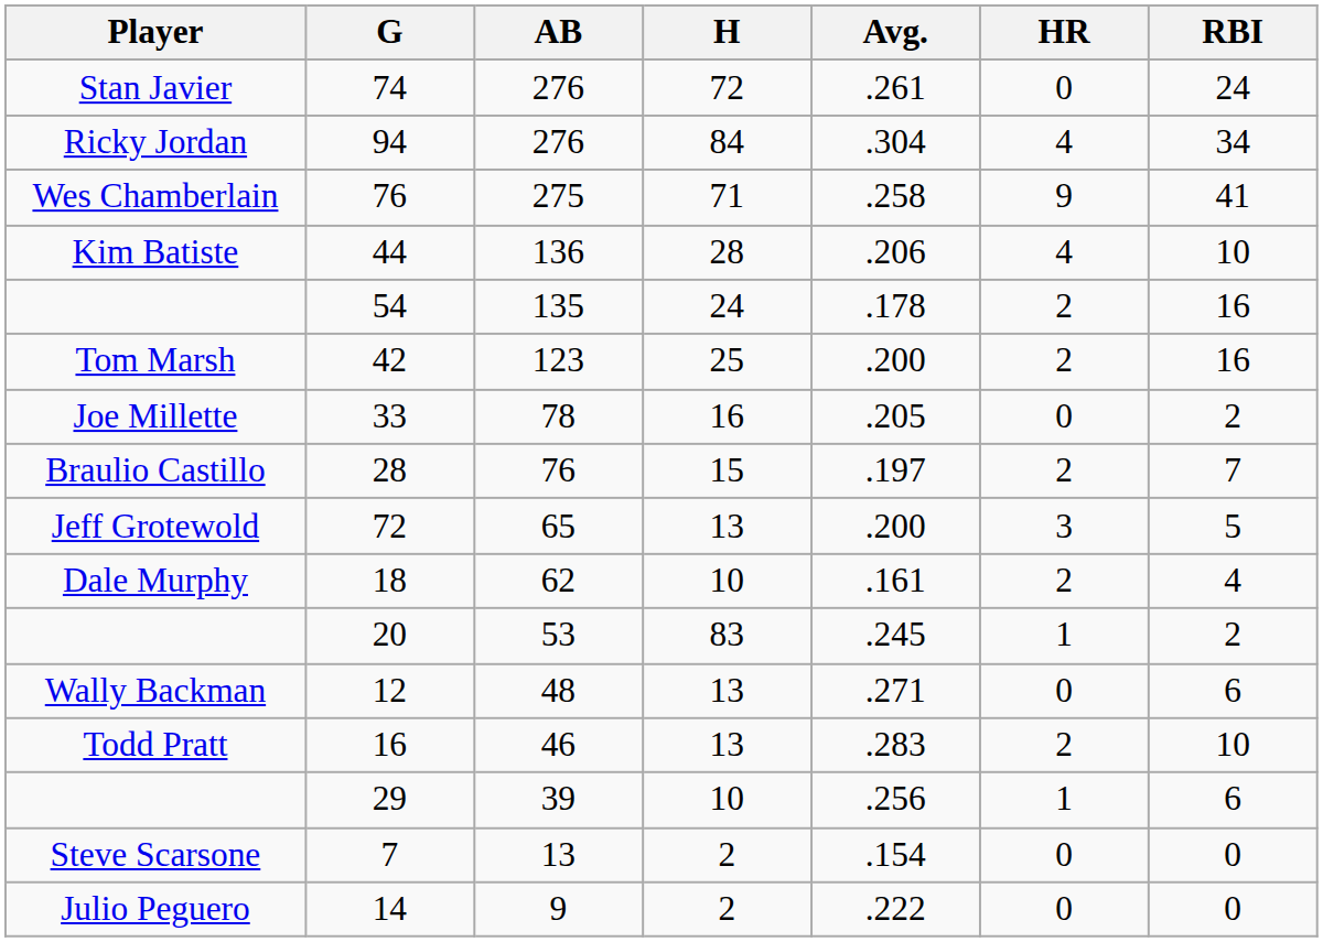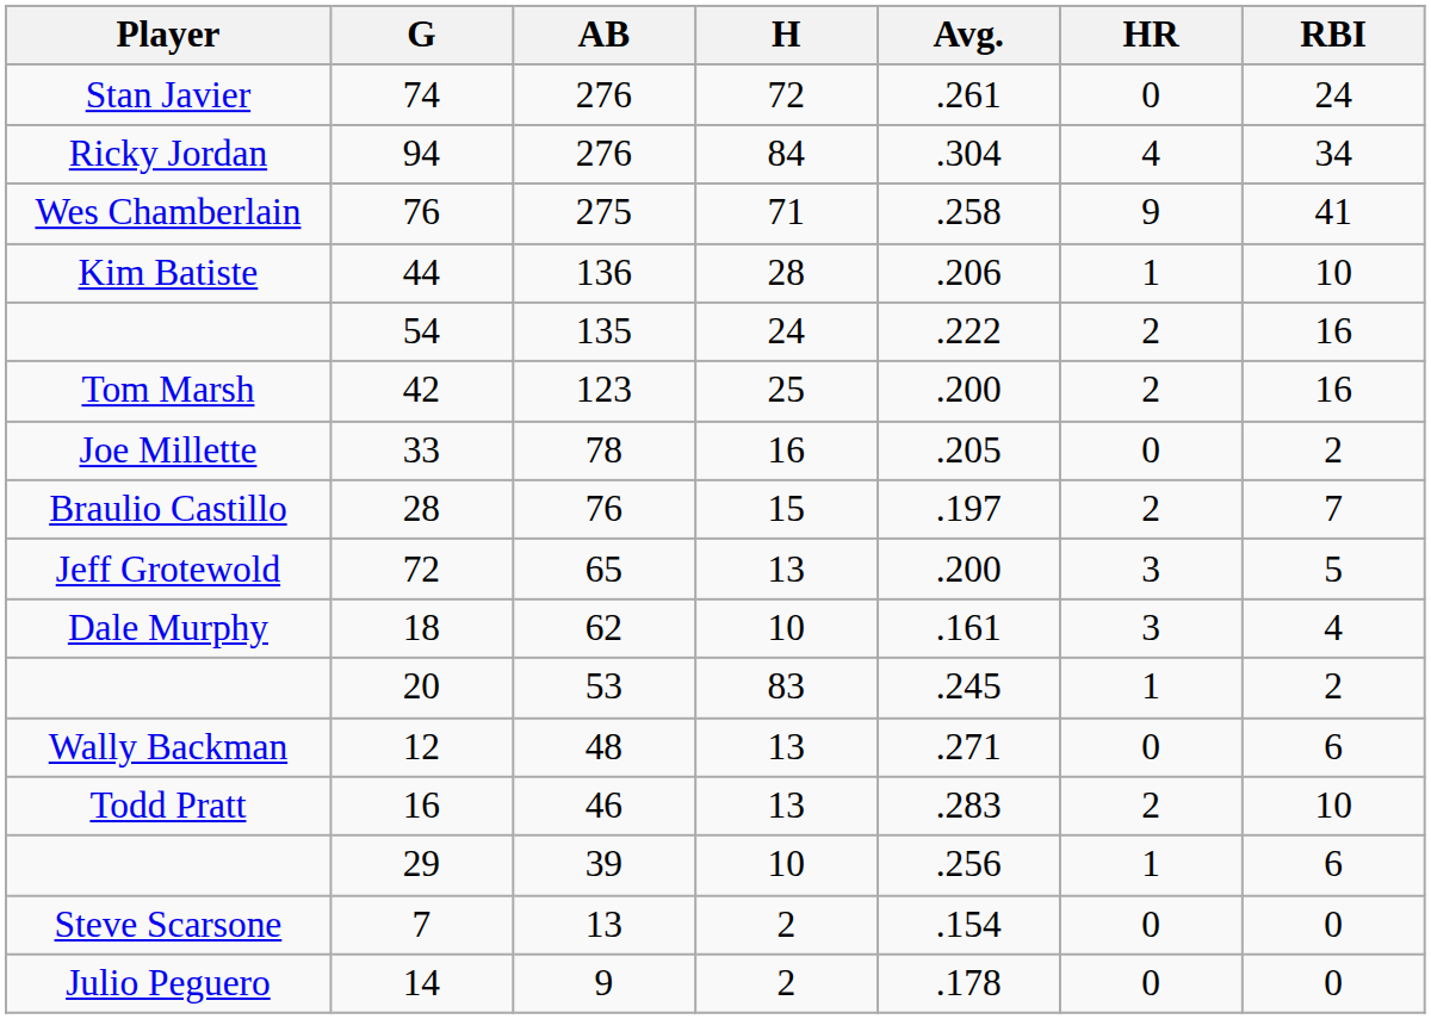 <table class="wikitable sortable">
 <tr>
 <th bgcolor="#DDDDFF" width="16%">Player</th>
 <th bgcolor="#DDDDFF" width="9%">G</th>
 <th bgcolor="#DDDDFF" width="9%">AB</th>
 <th bgcolor="#DDDDFF" width="9%">H</th>
 <th bgcolor="#DDDDFF" width="9%">Avg.</th>
 <th bgcolor="#DDDDFF" width="9%">HR</th>
 <th bgcolor="#DDDDFF" width="9%">RBI</th>
 </tr>
 <tr align="center">
 <td><a href='#'>Stan Javier</a></td>
 <td>74</td>
 <td>276</td>
 <td>72</td>
 <td>.261</td>
 <td>0</td>
 <td>24</td>
 </tr>
 <tr align=center>
 <td><a href='#'>Ricky Jordan</a></td>
 <td>94</td>
 <td>276</td>
 <td>84</td>
 <td>.304</td>
 <td>4</td>
 <td>34</td>
 </tr>
 <tr align=center>
 <td><a href='#'>Wes Chamberlain</a></td>
 <td>76</td>
 <td>275</td>
 <td>71</td>
 <td>.258</td>
 <td>9</td>
 <td>41</td>
 </tr>
 <tr align=center>
 <td><a href='#'>Kim Batiste</a></td>
 <td>44</td>
 <td>136</td>
 <td>28</td>
 <td>.206</td>
-<td>4</td>
+<td>1</td>
 <td>10</td>
 </tr>
 <tr align=center>
 <td></td>
 <td>54</td>
 <td>135</td>
 <td>24</td>
-<td>.178</td>
+<td>.222</td>
 <td>2</td>
 <td>16</td>
 </tr>
 <tr align="center">
 <td><a href='#'>Tom Marsh</a></td>
 <td>42</td>
 <td>123</td>
 <td>25</td>
 <td>.200</td>
 <td>2</td>
 <td>16</td>
 </tr>
 <tr align=center>
 <td><a href='#'>Joe Millette</a></td>
 <td>33</td>
 <td>78</td>
 <td>16</td>
 <td>.205</td>
 <td>0</td>
 <td>2</td>
 </tr>
 <tr align=center>
 <td><a href='#'>Braulio Castillo</a></td>
 <td>28</td>
 <td>76</td>
 <td>15</td>
 <td>.197</td>
 <td>2</td>
 <td>7</td>
 </tr>
 <tr align=center>
 <td><a href='#'>Jeff Grotewold</a></td>
 <td>72</td>
 <td>65</td>
 <td>13</td>
 <td>.200</td>
 <td>3</td>
 <td>5</td>
 </tr>
 <tr align=center>
 <td><a href='#'>Dale Murphy</a></td>
 <td>18</td>
 <td>62</td>
 <td>10</td>
 <td>.161</td>
-<td>2</td>
+<td>3</td>
 <td>4</td>
 </tr>
 <tr align=center>
 <td></td>
 <td>20</td>
 <td>53</td>
 <td>83</td>
 <td>.245</td>
 <td>1</td>
 <td>2</td>
 </tr>
 <tr align="center">
 <td><a href='#'>Wally Backman</a></td>
 <td>12</td>
 <td>48</td>
 <td>13</td>
 <td>.271</td>
 <td>0</td>
 <td>6</td>
 </tr>
 <tr align=center>
 <td><a href='#'>Todd Pratt</a></td>
 <td>16</td>
 <td>46</td>
 <td>13</td>
 <td>.283</td>
 <td>2</td>
 <td>10</td>
 </tr>
 <tr align=center>
 <td></td>
 <td>29</td>
 <td>39</td>
 <td>10</td>
 <td>.256</td>
 <td>1</td>
 <td>6</td>
 </tr>
 <tr align="center">
 <td><a href='#'>Steve Scarsone</a></td>
 <td>7</td>
 <td>13</td>
 <td>2</td>
 <td>.154</td>
 <td>0</td>
 <td>0</td>
 </tr>
 <tr align=center>
 <td><a href='#'>Julio Peguero</a></td>
 <td>14</td>
 <td>9</td>
 <td>2</td>
-<td>.222</td>
+<td>.178</td>
 <td>0</td>
 <td>0</td>
 </tr>
 </table>
